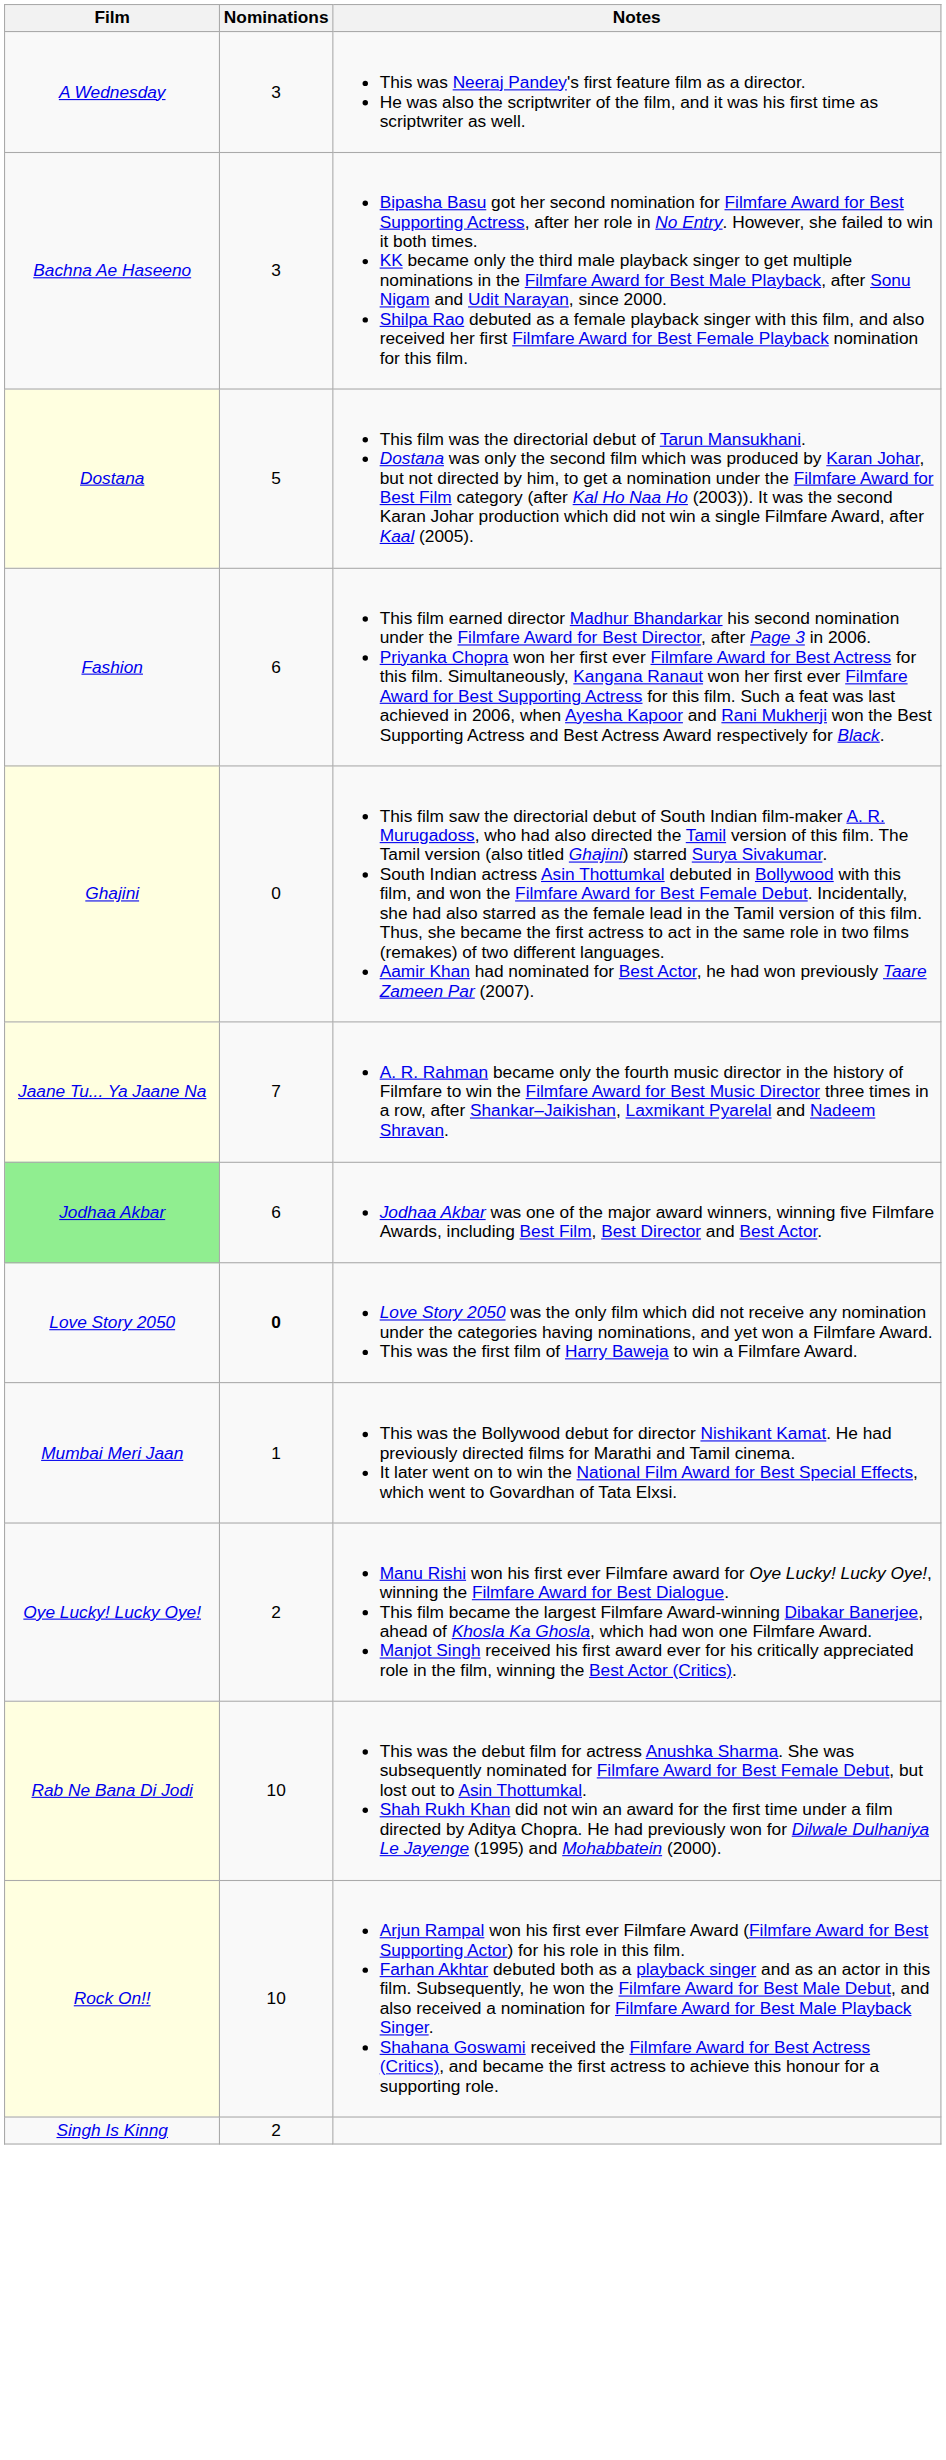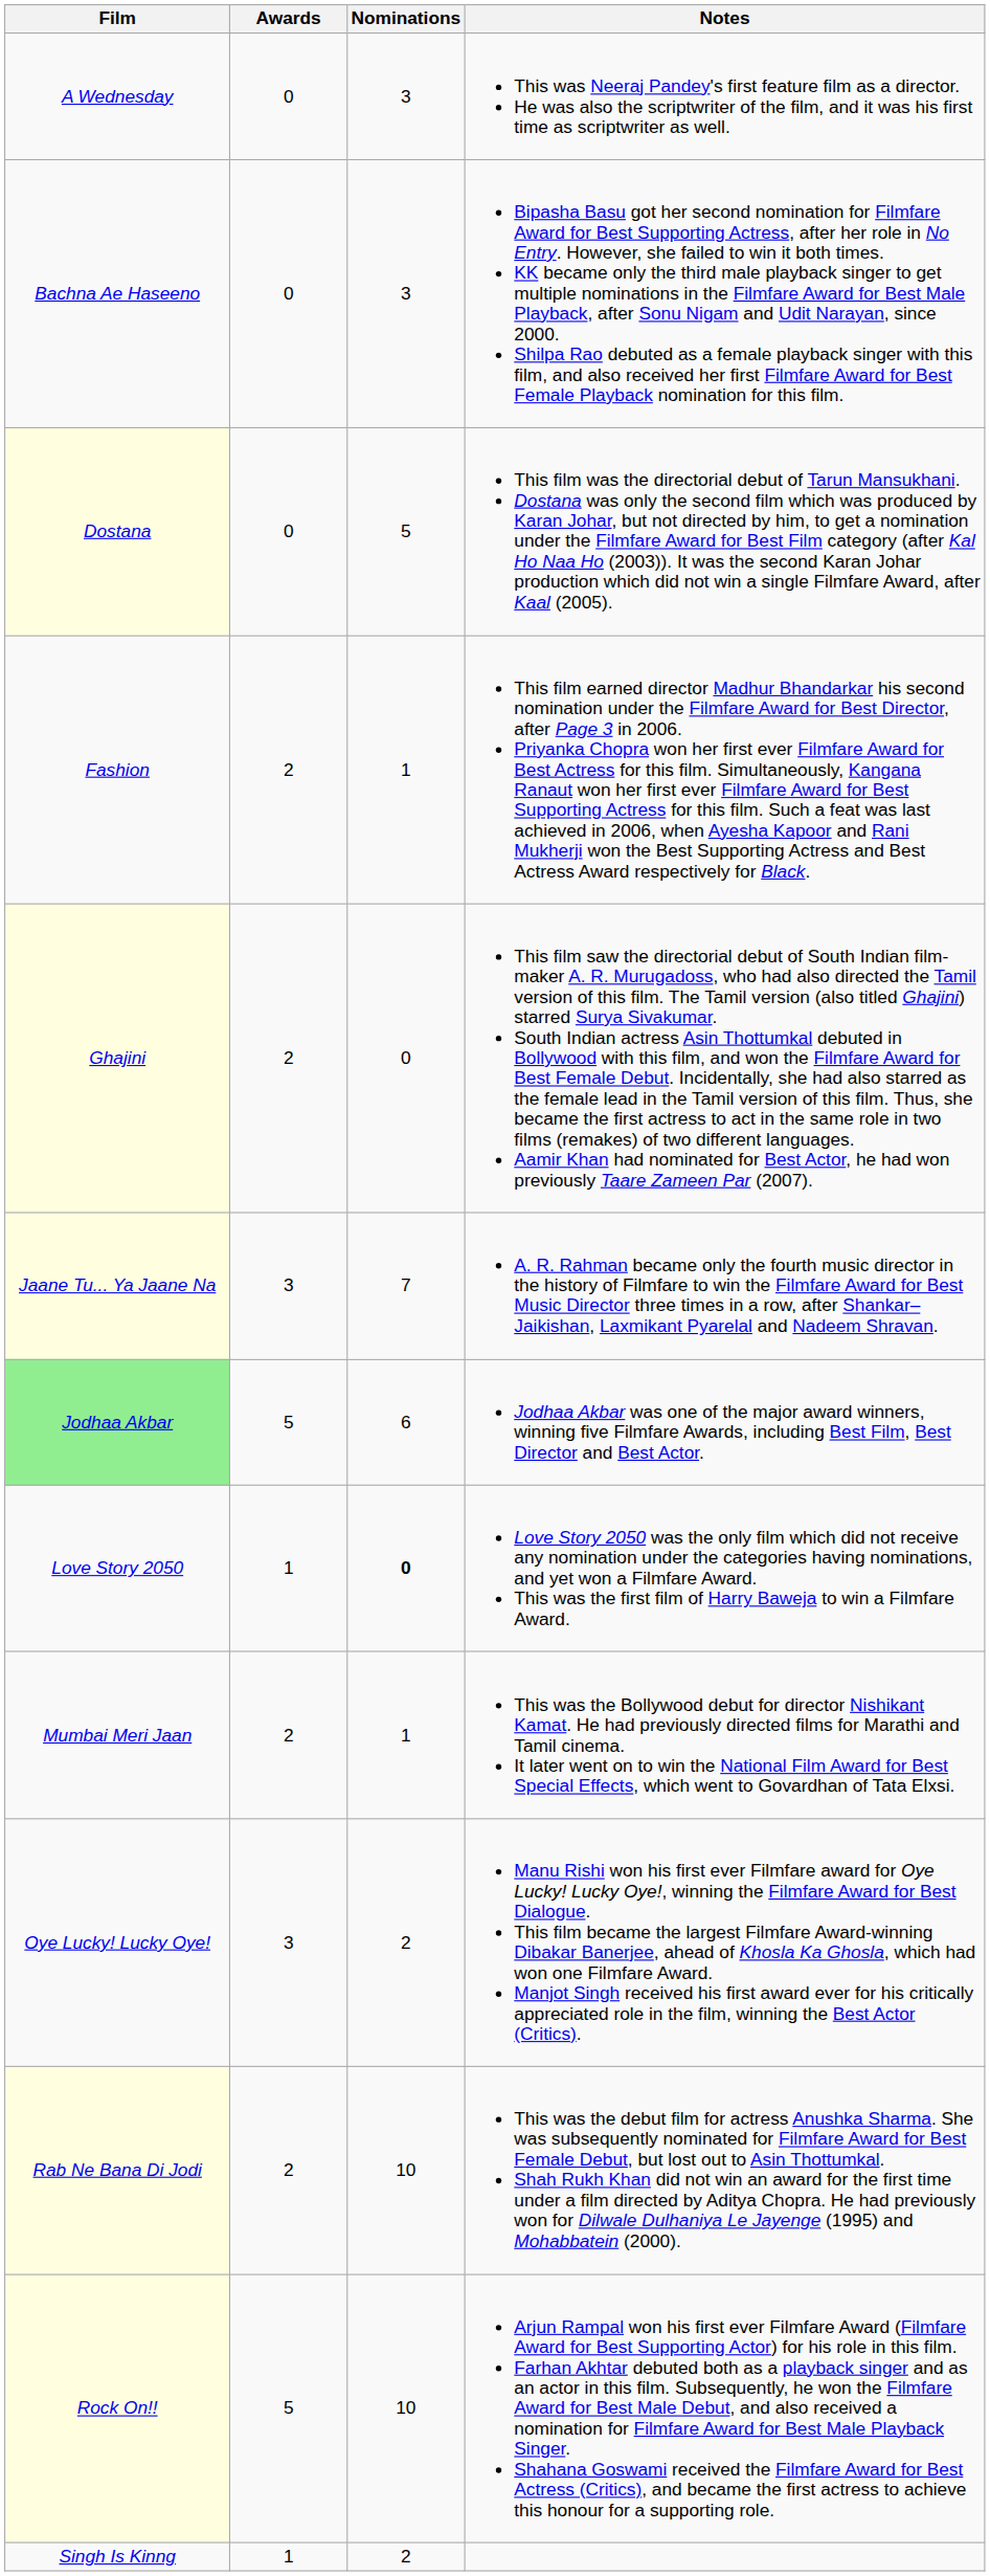 <table class="wikitable sortable" style="text-align: center">
 <tr>
 <th style="width:12em">Film</th>
+<th style="width:6em">Awards</th>
 <th style="width:6em">Nominations</th>
 <th class="unsortable">Notes</th>
 </tr>
 <tr>
 <td><em><a href='#'>A Wednesday</a></em></td>
+<td>0</td>
 <td>3</td>
 <td align="left"><br><ul><li>This was <a href='#'>Neeraj Pandey</a>'s first feature film as a director.</li><li>He was also the scriptwriter of the film, and it was his first time as scriptwriter as well.</li></ul></td>
 </tr>
 <tr>
 <td><em><a href='#'>Bachna Ae Haseeno</a></em></td>
+<td>0</td>
 <td>3</td>
 <td align="left"><br><ul><li><a href='#'>Bipasha Basu</a> got her second nomination for <a href='#'>Filmfare Award for Best Supporting Actress</a>, after her role in <em><a href='#'>No Entry</a></em>. However, she failed to win it both times.</li><li><a href='#'>KK</a> became only the third male playback singer to get multiple nominations in the <a href='#'>Filmfare Award for Best Male Playback</a>, after <a href='#'>Sonu Nigam</a> and <a href='#'>Udit Narayan</a>, since 2000.</li><li><a href='#'>Shilpa Rao</a> debuted as a female playback singer with this film, and also received her first <a href='#'>Filmfare Award for Best Female Playback</a> nomination for this film.</li></ul></td>
 </tr>
 <tr>
 <td style="background:lightyellow;"><em><a href='#'>Dostana</a></em></td>
+<td>0</td>
 <td>5</td>
 <td align="left"><br><ul><li>This film was the directorial debut of <a href='#'>Tarun Mansukhani</a>.</li><li><em><a href='#'>Dostana</a></em> was only the second film which was produced by <a href='#'>Karan Johar</a>, but not directed by him, to get a nomination under the <a href='#'>Filmfare Award for Best Film</a> category (after <em><a href='#'>Kal Ho Naa Ho</a></em> (2003)). It was the second Karan Johar production which did not win a single Filmfare Award, after <em><a href='#'>Kaal</a></em> (2005).</li></ul></td>
 </tr>
 <tr 1>
 <td><em><a href='#'>Fashion</a></em></td>
-<td>6</td>
+<td>2</td>
+<td>1</td>
 <td align="left"><br><ul><li>This film earned director <a href='#'>Madhur Bhandarkar</a> his second nomination under the <a href='#'>Filmfare Award for Best Director</a>, after <em><a href='#'>Page 3</a></em> in 2006.</li><li><a href='#'>Priyanka Chopra</a> won her first ever <a href='#'>Filmfare Award for Best Actress</a> for this film. Simultaneously, <a href='#'>Kangana Ranaut</a> won her first ever <a href='#'>Filmfare Award for Best Supporting Actress</a> for this film. Such a feat was last achieved in 2006, when <a href='#'>Ayesha Kapoor</a> and <a href='#'>Rani Mukherji</a> won the Best Supporting Actress and Best Actress Award respectively for <em><a href='#'>Black</a></em>.</li></ul></td>
 </tr>
 <tr>
 <td style="background:lightyellow;"><em><a href='#'>Ghajini</a></em></td>
+<td>2</td>
 <td>0</td>
 <td align="left"><br><ul><li>This film saw the directorial debut of South Indian film-maker <a href='#'>A. R. Murugadoss</a>, who had also directed the <a href='#'>Tamil</a> version of this film. The Tamil version (also titled <em><a href='#'>Ghajini</a></em>) starred <a href='#'>Surya Sivakumar</a>.</li><li>South Indian actress <a href='#'>Asin Thottumkal</a> debuted in <a href='#'>Bollywood</a> with this film, and won the <a href='#'>Filmfare Award for Best Female Debut</a>. Incidentally, she had also starred as the female lead in the Tamil version of this film. Thus, she became the first actress to act in the same role in two films (remakes) of two different languages.</li><li><a href='#'>Aamir Khan</a> had nominated for <a href='#'>Best Actor</a>, he had won previously <em><a href='#'>Taare Zameen Par</a></em> (2007).</li></ul></td>
 </tr>
 <tr>
 <td style="background:lightyellow;"><em><a href='#'>Jaane Tu... Ya Jaane Na</a></em></td>
+<td>3</td>
 <td>7</td>
 <td align="left"><br><ul><li><a href='#'>A. R. Rahman</a> became only the fourth music director in the history of Filmfare to win the <a href='#'>Filmfare Award for Best Music Director</a> three times in a row, after <a href='#'>Shankar–Jaikishan</a>, <a href='#'>Laxmikant Pyarelal</a> and <a href='#'>Nadeem Shravan</a>.</li></ul></td>
 </tr>
 <tr>
 <td style="background:lightgreen;"><em><a href='#'>Jodhaa Akbar</a></em></td>
+<td>5</td>
 <td>6</td>
 <td align="left"><br><ul><li><em><a href='#'>Jodhaa Akbar</a></em> was one of the major award winners, winning five Filmfare Awards, including <a href='#'>Best Film</a>, <a href='#'>Best Director</a> and  <a href='#'>Best Actor</a>.</li></ul></td>
 </tr>
 <tr>
 <td><em><a href='#'>Love Story 2050</a></em></td>
+<td>1</td>
 <td><strong>0</strong></td>
 <td align="left"><br><ul><li><em><a href='#'>Love Story 2050</a></em> was the only film which did not receive any nomination under the categories having nominations, and yet won a Filmfare Award.</li><li>This was the first film of <a href='#'>Harry Baweja</a> to win a Filmfare Award.</li></ul></td>
 </tr>
 <tr>
 <td><em><a href='#'>Mumbai Meri Jaan</a></em></td>
+<td>2</td>
 <td>1</td>
 <td align="left"><br><ul><li>This was the Bollywood debut for director <a href='#'>Nishikant Kamat</a>. He had previously directed films for Marathi and Tamil cinema.</li><li>It later went on to win the <a href='#'>National Film Award for Best Special Effects</a>, which went to Govardhan of Tata Elxsi.</li></ul></td>
 </tr>
 <tr>
 <td><em><a href='#'>Oye Lucky! Lucky Oye!</a></em></td>
+<td>3</td>
 <td>2</td>
 <td align="left"><br><ul><li><a href='#'>Manu Rishi</a> won his first ever Filmfare award for <em>Oye Lucky! Lucky Oye!</em>, winning the <a href='#'>Filmfare Award for Best Dialogue</a>.</li><li>This film became the largest Filmfare Award-winning <a href='#'>Dibakar Banerjee</a>, ahead of <em><a href='#'>Khosla Ka Ghosla</a></em>, which had won one Filmfare Award.</li><li><a href='#'>Manjot Singh</a> received his first award ever for his critically appreciated role in the film, winning the <a href='#'>Best Actor (Critics)</a>.</li></ul></td>
 </tr>
 <tr>
 <td style="background:lightyellow;"><em><a href='#'>Rab Ne Bana Di Jodi</a></em></td>
+<td>2</td>
 <td>10</td>
 <td align="left"><br><ul><li>This was the debut film for actress <a href='#'>Anushka Sharma</a>. She was subsequently nominated for <a href='#'>Filmfare Award for Best Female Debut</a>, but lost out to <a href='#'>Asin Thottumkal</a>.</li><li><a href='#'>Shah Rukh Khan</a> did not win an award for the first time under a film directed by Aditya Chopra. He had previously won for <em><a href='#'>Dilwale Dulhaniya Le Jayenge</a></em> (1995) and <em><a href='#'>Mohabbatein</a></em> (2000).</li></ul></td>
 </tr>
 <tr>
 <td style="background:lightyellow;"><em><a href='#'>Rock On!!</a></em></td>
+<td>5</td>
 <td>10</td>
 <td align="left"><br><ul><li><a href='#'>Arjun Rampal</a> won his first ever Filmfare Award (<a href='#'>Filmfare Award for Best Supporting Actor</a>) for his role in this film.</li><li><a href='#'>Farhan Akhtar</a> debuted both as a <a href='#'>playback singer</a> and as an actor in this film. Subsequently, he won the <a href='#'>Filmfare Award for Best Male Debut</a>, and also received a nomination for <a href='#'>Filmfare Award for Best Male Playback Singer</a>.</li><li><a href='#'>Shahana Goswami</a> received the <a href='#'>Filmfare Award for Best Actress (Critics)</a>, and became the first actress to achieve this honour for a supporting role.</li></ul></td>
 </tr>
 <tr>
 <td><em><a href='#'>Singh Is Kinng</a></em></td>
+<td>1</td>
 <td>2</td>
 <td align="left"></td>
 </tr>
 </table>
